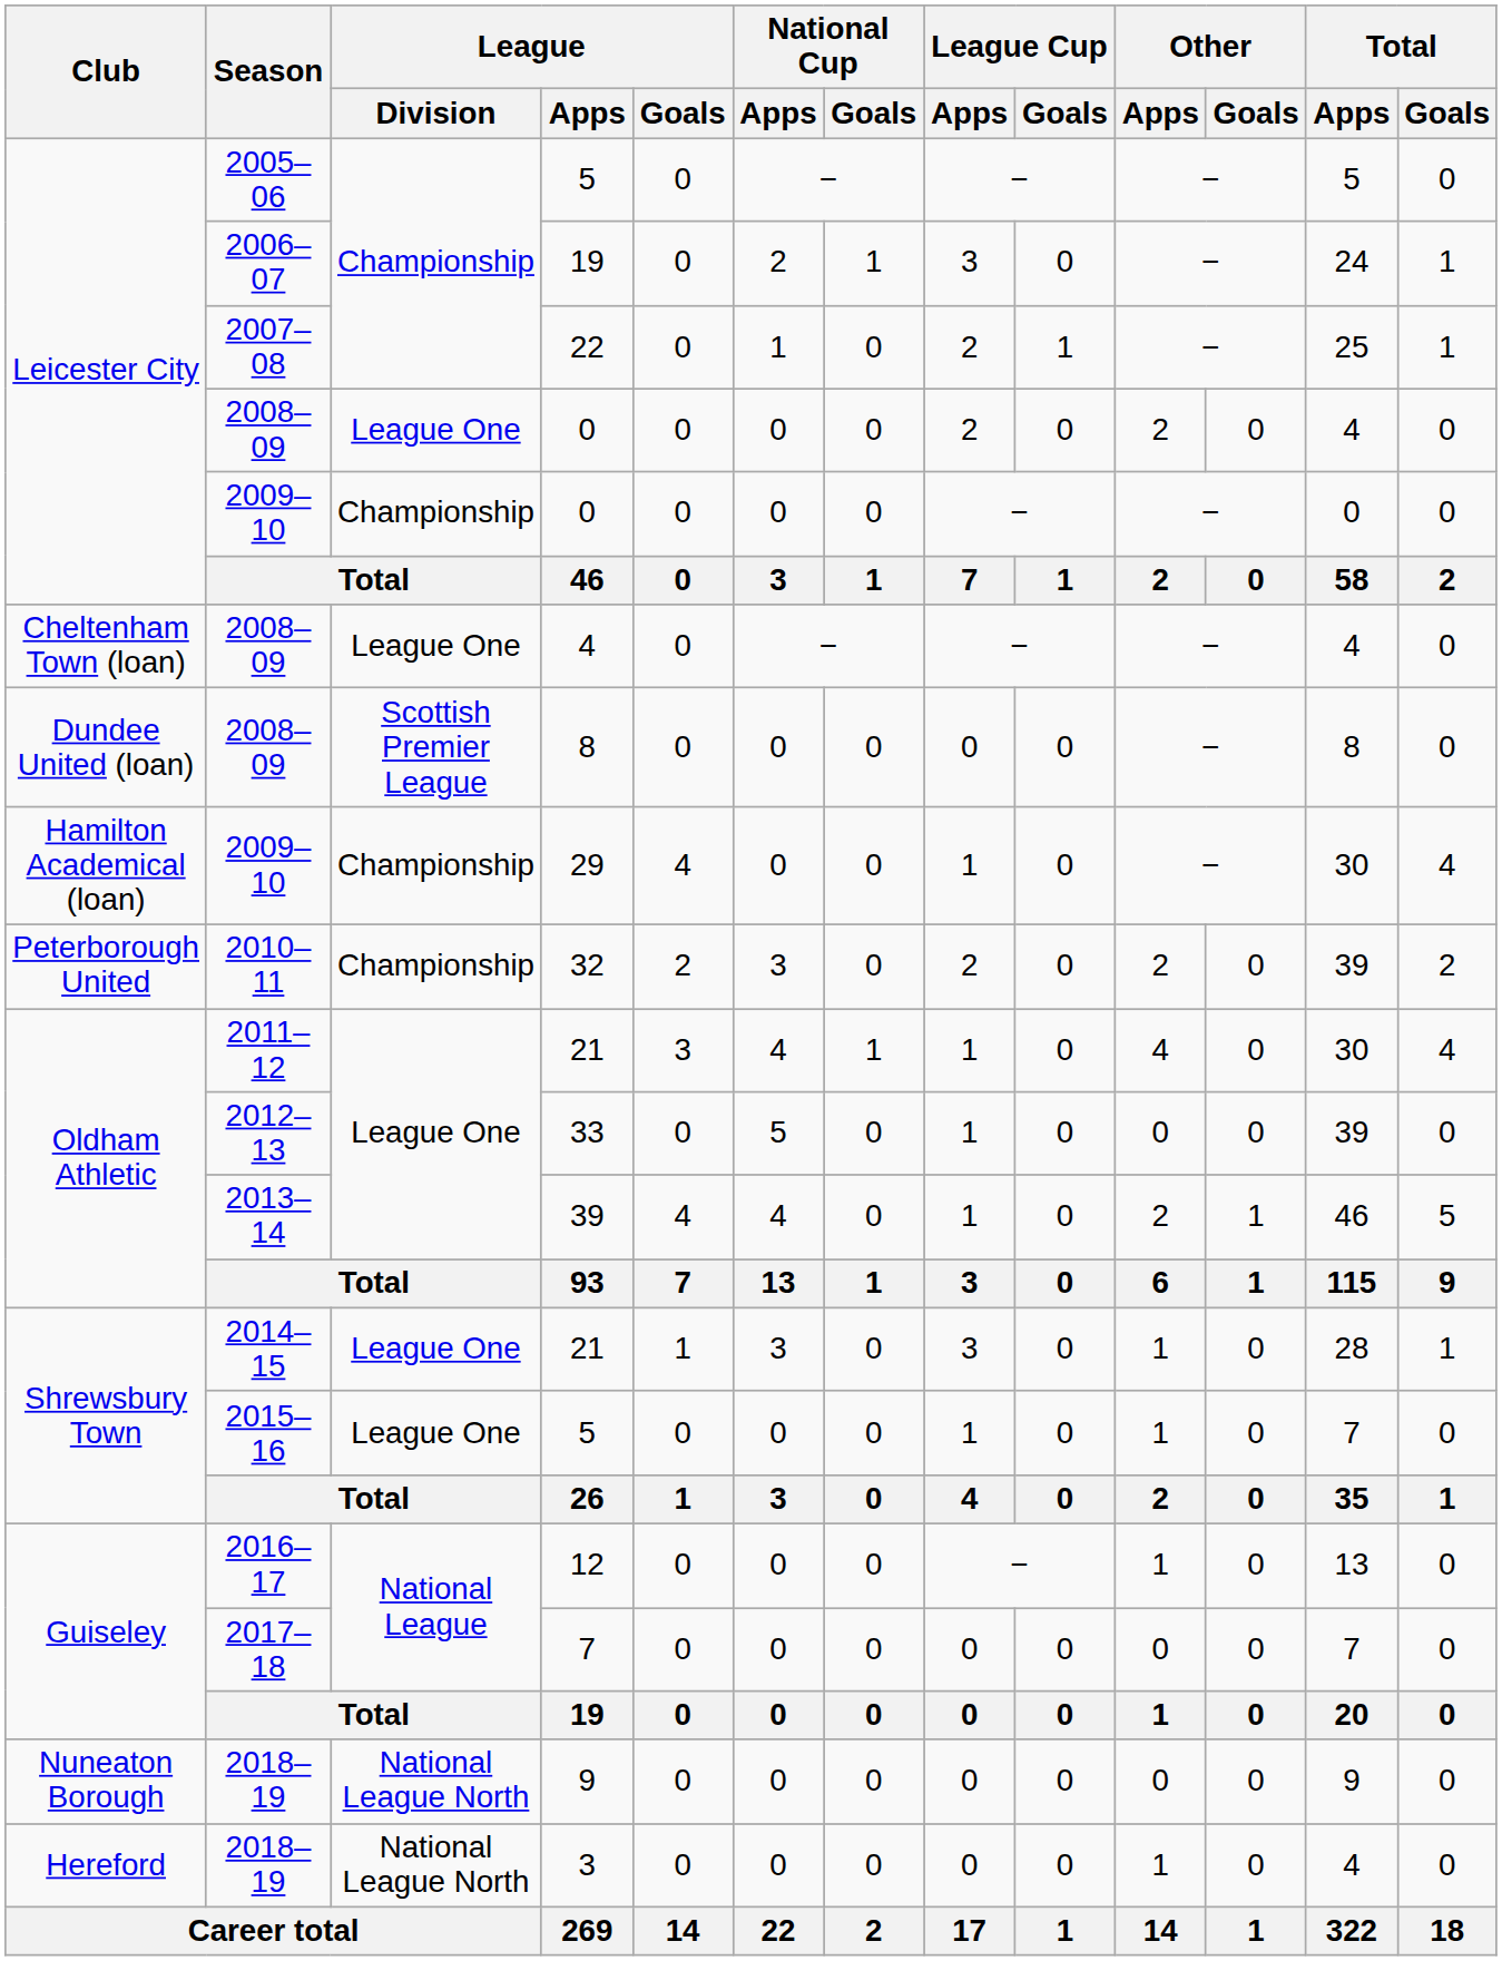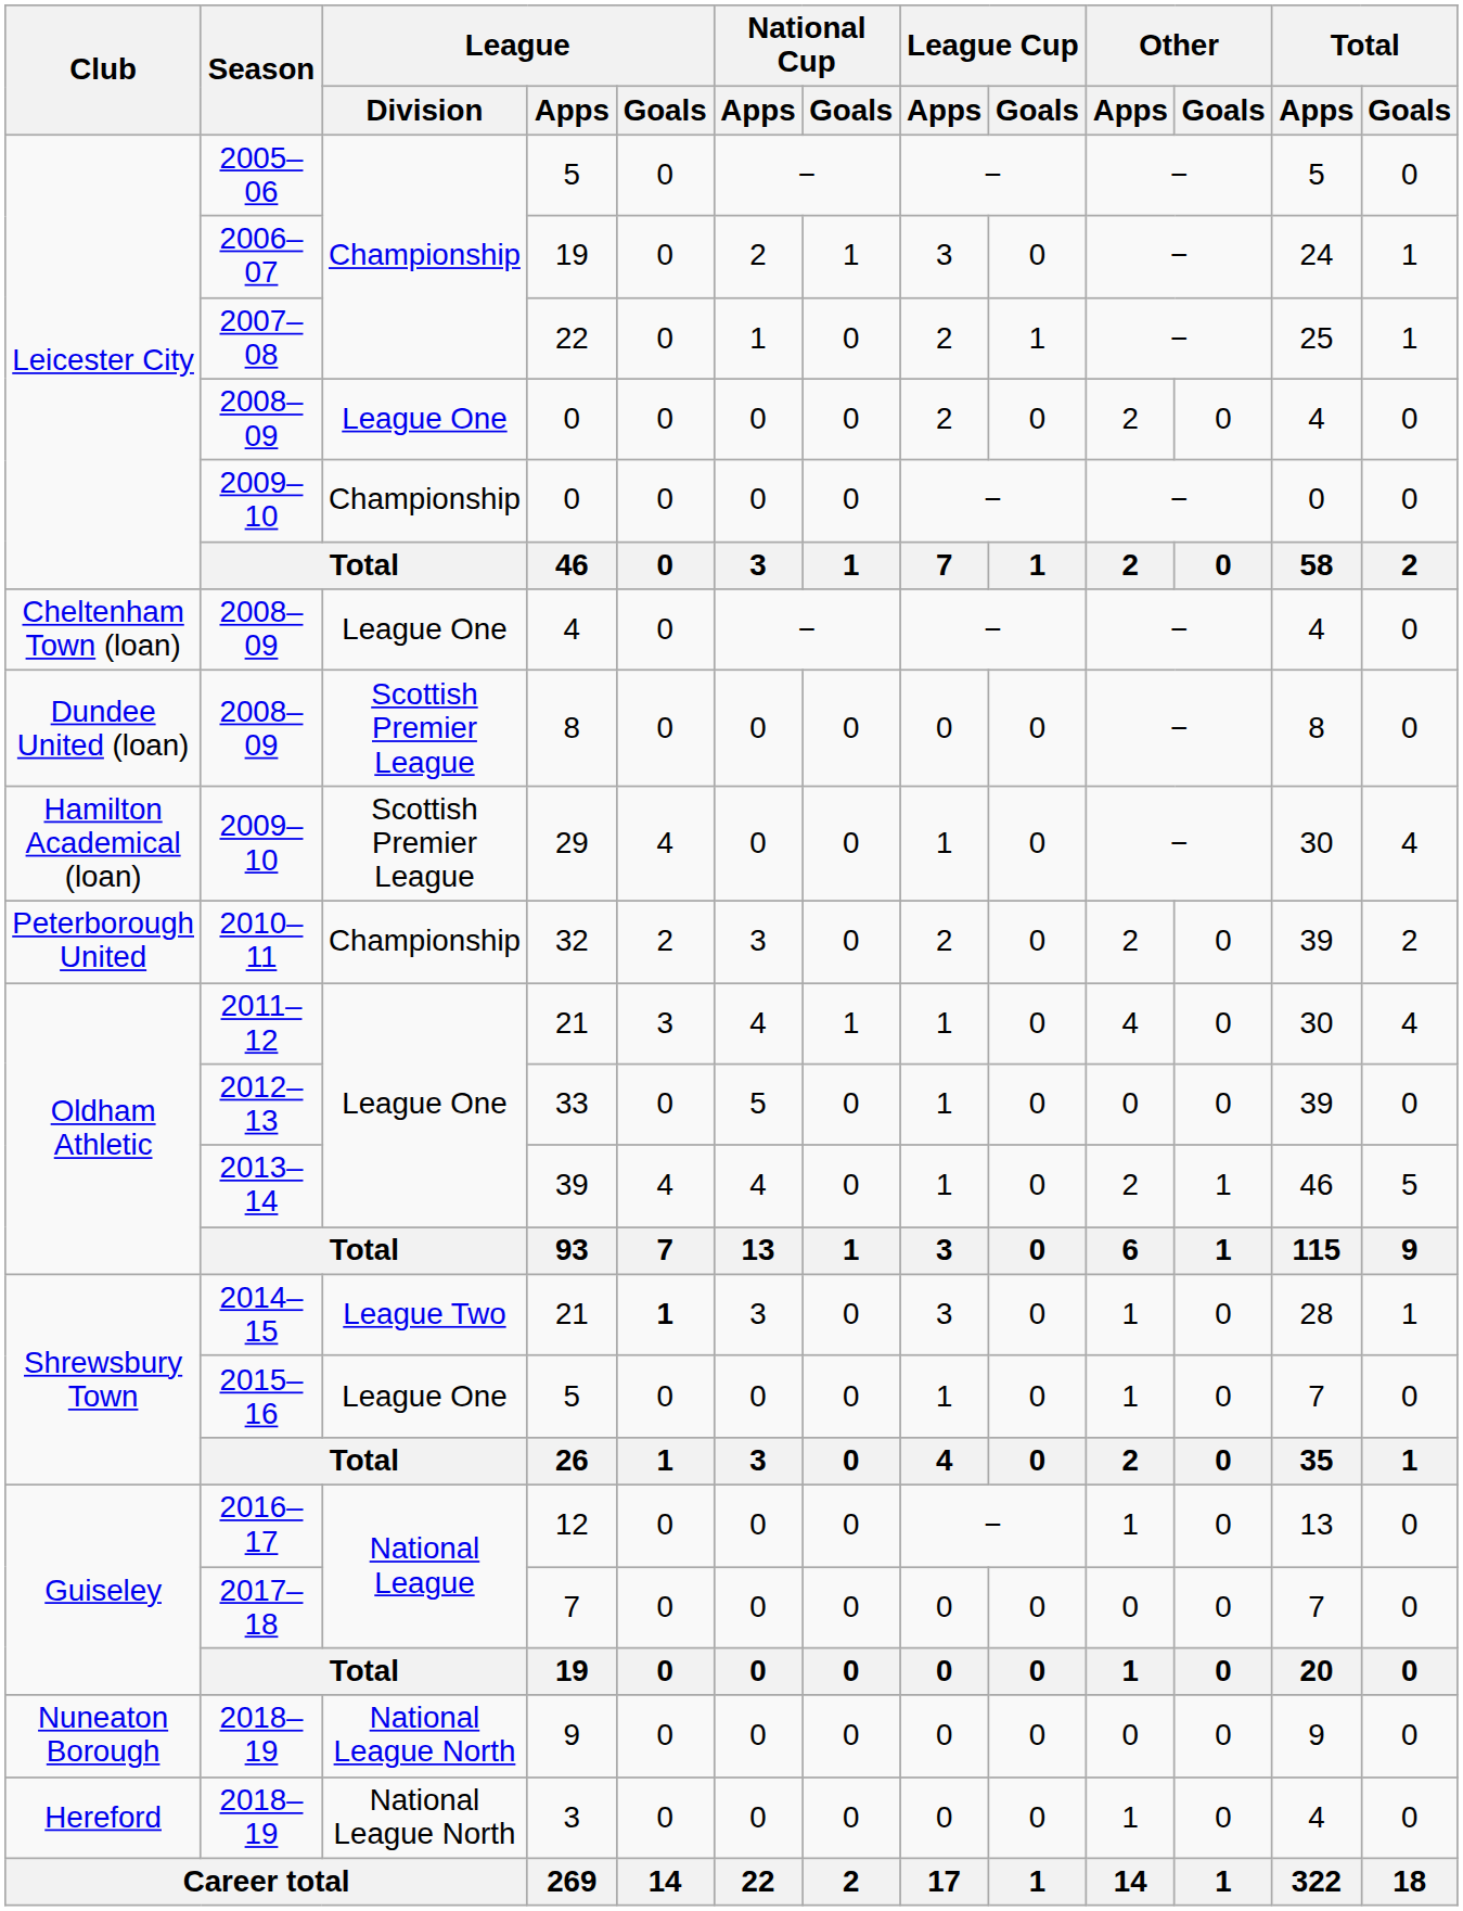 <table class="wikitable" style="text-align: center">
 <tr>
 <th rowspan=2>Club</th>
 <th rowspan=2>Season</th>
 <th colspan=3>League</th>
 <th colspan=2>National Cup</th>
 <th colspan=2>League Cup</th>
 <th colspan=2>Other</th>
 <th colspan=2>Total</th>
 </tr>
 <tr>
 <th>Division</th>
 <th>Apps</th>
 <th>Goals</th>
 <th>Apps</th>
 <th>Goals</th>
 <th>Apps</th>
 <th>Goals</th>
 <th>Apps</th>
 <th>Goals</th>
 <th>Apps</th>
 <th>Goals</th>
 </tr>
 <tr>
 <td rowspan="6"><a href='#'>Leicester City</a></td>
 <td><a href='#'>2005–06</a></td>
 <td rowspan="3"><a href='#'>Championship</a></td>
 <td>5</td>
 <td>0</td>
 <td colspan=2>−</td>
 <td colspan=2>−</td>
 <td colspan=2>−</td>
 <td>5</td>
 <td>0</td>
 </tr>
 <tr>
 <td><a href='#'>2006–07</a></td>
 <td>19</td>
 <td>0</td>
 <td>2</td>
 <td>1</td>
 <td>3</td>
 <td>0</td>
 <td colspan=2>−</td>
 <td>24</td>
 <td>1</td>
 </tr>
 <tr>
 <td><a href='#'>2007–08</a></td>
 <td>22</td>
 <td>0</td>
 <td>1</td>
 <td>0</td>
 <td>2</td>
 <td>1</td>
 <td colspan=2>−</td>
 <td>25</td>
 <td>1</td>
 </tr>
 <tr>
 <td><a href='#'>2008–09</a></td>
 <td><a href='#'>League One</a></td>
 <td>0</td>
 <td>0</td>
 <td>0</td>
 <td>0</td>
 <td>2</td>
 <td>0</td>
 <td>2</td>
 <td>0</td>
 <td>4</td>
 <td>0</td>
 </tr>
 <tr>
 <td><a href='#'>2009–10</a></td>
 <td>Championship</td>
 <td>0</td>
 <td>0</td>
 <td>0</td>
 <td>0</td>
 <td colspan=2>−</td>
 <td colspan=2>−</td>
 <td>0</td>
 <td>0</td>
 </tr>
 <tr>
 <th colspan="2">Total</th>
 <th>46</th>
 <th>0</th>
 <th>3</th>
 <th>1</th>
 <th>7</th>
 <th>1</th>
 <th>2</th>
 <th>0</th>
 <th>58</th>
 <th>2</th>
 </tr>
 <tr>
 <td><a href='#'>Cheltenham Town</a> (loan)</td>
 <td><a href='#'>2008–09</a></td>
 <td>League One</td>
 <td>4</td>
 <td>0</td>
 <td colspan=2>−</td>
 <td colspan=2>−</td>
 <td colspan=2>−</td>
 <td>4</td>
 <td>0</td>
 </tr>
 <tr>
 <td><a href='#'>Dundee United</a> (loan)</td>
 <td><a href='#'>2008–09</a></td>
 <td><a href='#'>Scottish Premier League</a></td>
 <td>8</td>
 <td>0</td>
 <td>0</td>
 <td>0</td>
 <td>0</td>
 <td>0</td>
 <td colspan=2>−</td>
 <td>8</td>
 <td>0</td>
 </tr>
 <tr>
 <td><a href='#'>Hamilton Academical</a> (loan)</td>
 <td><a href='#'>2009–10</a></td>
-<td>Championship</td>
+<td>Scottish Premier League</td>
 <td>29</td>
 <td>4</td>
 <td>0</td>
 <td>0</td>
 <td>1</td>
 <td>0</td>
 <td colspan=2>−</td>
 <td>30</td>
 <td>4</td>
 </tr>
 <tr>
 <td><a href='#'>Peterborough United</a></td>
 <td><a href='#'>2010–11</a></td>
 <td>Championship</td>
 <td>32</td>
 <td>2</td>
 <td>3</td>
 <td>0</td>
 <td>2</td>
 <td>0</td>
 <td>2</td>
 <td>0</td>
 <td>39</td>
 <td>2</td>
 </tr>
 <tr>
 <td rowspan="4"><a href='#'>Oldham Athletic</a></td>
 <td><a href='#'>2011–12</a></td>
 <td rowspan="3">League One</td>
 <td>21</td>
 <td>3</td>
 <td>4</td>
 <td>1</td>
 <td>1</td>
 <td>0</td>
 <td>4</td>
 <td>0</td>
 <td>30</td>
 <td>4</td>
 </tr>
 <tr>
 <td><a href='#'>2012–13</a></td>
 <td>33</td>
 <td>0</td>
 <td>5</td>
 <td>0</td>
 <td>1</td>
 <td>0</td>
 <td>0</td>
 <td>0</td>
 <td>39</td>
 <td>0</td>
 </tr>
 <tr>
 <td><a href='#'>2013–14</a></td>
 <td>39</td>
 <td>4</td>
 <td>4</td>
 <td>0</td>
 <td>1</td>
 <td>0</td>
 <td>2</td>
 <td>1</td>
 <td>46</td>
 <td>5</td>
 </tr>
 <tr>
 <th colspan="2">Total</th>
 <th>93</th>
 <th>7</th>
 <th>13</th>
 <th>1</th>
 <th>3</th>
 <th>0</th>
 <th>6</th>
 <th>1</th>
 <th>115</th>
 <th>9</th>
 </tr>
 <tr>
 <td rowspan="3"><a href='#'>Shrewsbury Town</a></td>
 <td><a href='#'>2014–15</a></td>
-<td><a href='#'>League One</a></td>
+<td><a href='#'>League Two</a></td>
 <td>21</td>
-<td>1</td>
+<td><strong>1</strong></td>
 <td>3</td>
 <td>0</td>
 <td>3</td>
 <td>0</td>
 <td>1</td>
 <td>0</td>
 <td>28</td>
 <td>1</td>
 </tr>
 <tr>
 <td><a href='#'>2015–16</a></td>
 <td>League One</td>
 <td>5</td>
 <td>0</td>
 <td>0</td>
 <td>0</td>
 <td>1</td>
 <td>0</td>
 <td>1</td>
 <td>0</td>
 <td>7</td>
 <td>0</td>
 </tr>
 <tr>
 <th colspan=2>Total</th>
 <th>26</th>
 <th>1</th>
 <th>3</th>
 <th>0</th>
 <th>4</th>
 <th>0</th>
 <th>2</th>
 <th>0</th>
 <th>35</th>
 <th>1</th>
 </tr>
 <tr>
 <td rowspan="3"><a href='#'>Guiseley</a></td>
 <td><a href='#'>2016–17</a></td>
 <td rowspan="2"><a href='#'>National League</a></td>
 <td>12</td>
 <td>0</td>
 <td>0</td>
 <td>0</td>
 <td colspan=2>−</td>
 <td>1</td>
 <td>0</td>
 <td>13</td>
 <td>0</td>
 </tr>
 <tr>
 <td><a href='#'>2017–18</a></td>
 <td>7</td>
 <td>0</td>
 <td>0</td>
 <td>0</td>
 <td>0</td>
 <td>0</td>
 <td>0</td>
 <td>0</td>
 <td>7</td>
 <td>0</td>
 </tr>
 <tr>
 <th colspan="2">Total</th>
 <th>19</th>
 <th>0</th>
 <th>0</th>
 <th>0</th>
 <th>0</th>
 <th>0</th>
 <th>1</th>
 <th>0</th>
 <th>20</th>
 <th>0</th>
 </tr>
 <tr>
 <td><a href='#'>Nuneaton Borough</a></td>
 <td><a href='#'>2018–19</a></td>
 <td><a href='#'>National League North</a></td>
 <td>9</td>
 <td>0</td>
 <td>0</td>
 <td>0</td>
 <td>0</td>
 <td>0</td>
 <td>0</td>
 <td>0</td>
 <td>9</td>
 <td>0</td>
 </tr>
 <tr>
 <td><a href='#'>Hereford</a></td>
 <td><a href='#'>2018–19</a></td>
 <td>National League North</td>
 <td>3</td>
 <td>0</td>
 <td>0</td>
 <td>0</td>
 <td>0</td>
 <td>0</td>
 <td>1</td>
 <td>0</td>
 <td>4</td>
 <td>0</td>
 </tr>
 <tr>
 <th colspan="3">Career total</th>
 <th>269</th>
 <th>14</th>
 <th>22</th>
 <th>2</th>
 <th>17</th>
 <th>1</th>
 <th>14</th>
 <th>1</th>
 <th>322</th>
 <th>18</th>
 </tr>
 </table>
